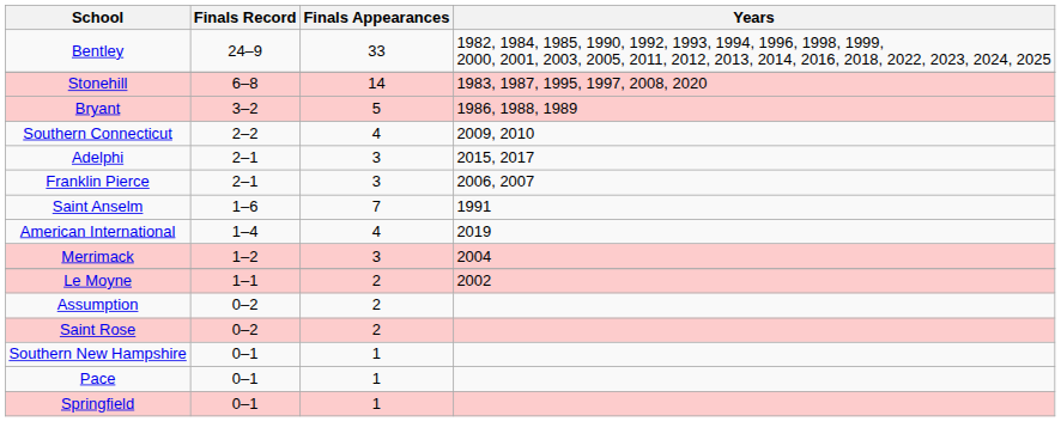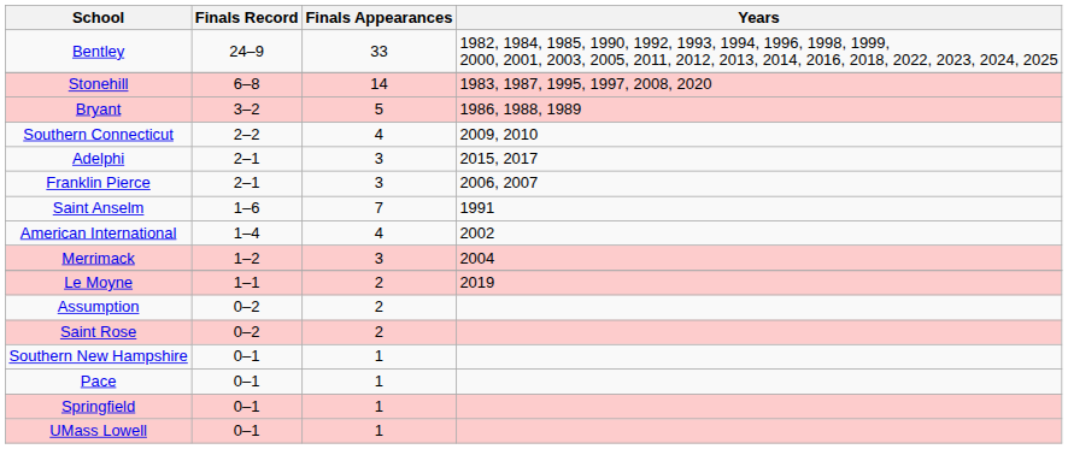 <table class="wikitable sortable" style="text-align:center;">
 <tr>
 <th>School</th>
 <th>Finals Record</th>
 <th>Finals Appearances</th>
 <th class=unsortable>Years</th>
 </tr>
 <tr>
 <td><a href='#'>Bentley</a></td>
 <td>24–9</td>
 <td>33</td>
 <td align=left>1982, 1984, 1985, 1990, 1992, 1993, 1994, 1996, 1998, 1999,<br> 2000, 2001, 2003, 2005, 2011, 2012, 2013, 2014, 2016, 2018, 2022, 2023, 2024, 2025</td>
 </tr>
 <tr>
 </tr>
 <tr bgcolor=#fdcccc>
 <td><a href='#'>Stonehill</a></td>
 <td>6–8</td>
 <td>14</td>
 <td align=left>1983, 1987, 1995, 1997, 2008, 2020</td>
 </tr>
 <tr bgcolor=#fdcccc>
 <td><a href='#'>Bryant</a></td>
 <td>3–2</td>
 <td>5</td>
 <td align=left>1986, 1988, 1989</td>
 </tr>
 <tr>
 <td><a href='#'>Southern Connecticut</a></td>
 <td>2–2</td>
 <td>4</td>
 <td align=left>2009, 2010</td>
 </tr>
 <tr>
 <td><a href='#'>Adelphi</a></td>
 <td>2–1</td>
 <td>3</td>
 <td align=left>2015, 2017</td>
 </tr>
 <tr>
 <td><a href='#'>Franklin Pierce</a></td>
 <td>2–1</td>
 <td>3</td>
 <td align=left>2006, 2007</td>
 </tr>
 <tr>
 <td><a href='#'>Saint Anselm</a></td>
 <td>1–6</td>
 <td>7</td>
 <td align=left>1991</td>
 </tr>
 <tr>
 <td><a href='#'>American International</a></td>
 <td>1–4</td>
 <td>4</td>
-<td align=left>2019</td>
+<td align=left>2002</td>
 </tr>
 <tr bgcolor=#fdcccc>
 <td><a href='#'>Merrimack</a></td>
 <td>1–2</td>
 <td>3</td>
 <td align=left>2004</td>
 </tr>
 <tr>
 </tr>
 <tr bgcolor=#fdcccc>
 <td><a href='#'>Le Moyne</a></td>
 <td>1–1</td>
 <td>2</td>
-<td align=left>2002</td>
+<td align=left>2019</td>
 </tr>
 <tr>
 <td><a href='#'>Assumption</a></td>
 <td>0–2</td>
 <td>2</td>
 <td align=left></td>
 </tr>
 <tr bgcolor=#fdcccc>
 <td><a href='#'>Saint Rose</a></td>
 <td>0–2</td>
 <td>2</td>
 <td align=left></td>
 </tr>
 <tr>
 <td><a href='#'>Southern New Hampshire</a></td>
 <td>0–1</td>
 <td>1</td>
 <td align=left></td>
 </tr>
 <tr>
 <td><a href='#'>Pace</a></td>
 <td>0–1</td>
 <td>1</td>
 <td align=left></td>
 </tr>
 <tr bgcolor=#fdcccc>
 <td><a href='#'>Springfield</a></td>
 <td>0–1</td>
 <td>1</td>
 <td align=left></td>
 </tr>
+<tr bgcolor=#fdcccc>
+<td><a href='#'>UMass Lowell</a></td>
+<td>0–1</td>
+<td>1</td>
+<td align=left></td>
+</tr>
 </table>
